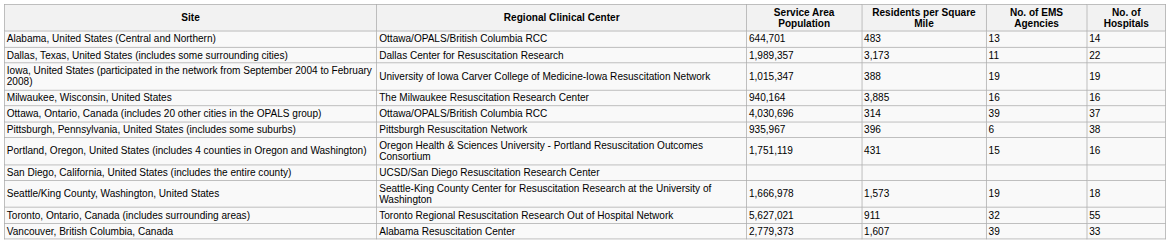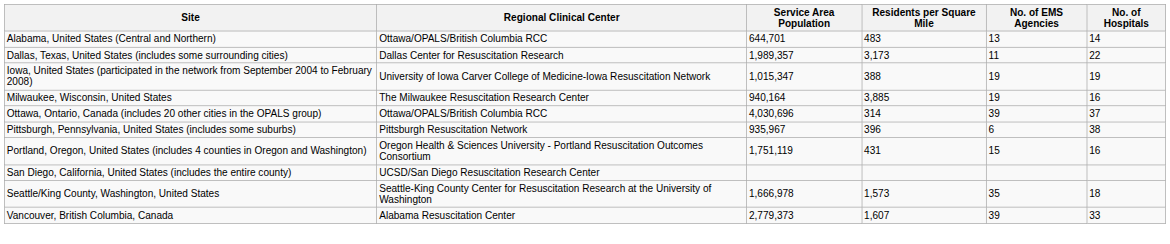 <table class="wikitable sortable" border="1" style="font-size:85%;">
 <tr>
 <th>Site</th>
 <th>Regional Clinical Center</th>
 <th>Service Area Population</th>
 <th>Residents per Square Mile</th>
 <th>No. of EMS Agencies</th>
 <th>No. of Hospitals</th>
 </tr>
 <tr>
 <td>Alabama, United States (Central and Northern)</td>
 <td>Ottawa/OPALS/British Columbia RCC</td>
 <td>644,701</td>
 <td>483</td>
 <td>13</td>
 <td>14</td>
 </tr>
 <tr>
 <td>Dallas, Texas, United States (includes some surrounding cities)</td>
 <td>Dallas Center for Resuscitation Research</td>
 <td>1,989,357</td>
 <td>3,173</td>
 <td>11</td>
 <td>22</td>
 </tr>
 <tr>
 <td>Iowa, United States (participated in the network from September 2004 to February 2008)</td>
 <td>University of Iowa Carver College of Medicine-Iowa Resuscitation Network</td>
 <td>1,015,347</td>
 <td>388</td>
 <td>19</td>
 <td>19</td>
 </tr>
 <tr>
 <td>Milwaukee, Wisconsin, United States</td>
 <td>The Milwaukee Resuscitation Research Center</td>
 <td>940,164</td>
 <td>3,885</td>
-<td>16</td>
+<td>19</td>
 <td>16</td>
 </tr>
 <tr>
 <td>Ottawa, Ontario, Canada (includes 20 other cities in the OPALS group)</td>
 <td>Ottawa/OPALS/British Columbia RCC</td>
 <td>4,030,696</td>
 <td>314</td>
 <td>39</td>
 <td>37</td>
 </tr>
 <tr>
 <td>Pittsburgh, Pennsylvania, United States (includes some suburbs)</td>
 <td>Pittsburgh Resuscitation Network</td>
 <td>935,967</td>
 <td>396</td>
 <td>6</td>
 <td>38</td>
 </tr>
 <tr>
 <td>Portland, Oregon, United States (includes 4 counties in Oregon and Washington)</td>
 <td>Oregon Health & Sciences University - Portland Resuscitation Outcomes Consortium</td>
 <td>1,751,119</td>
 <td>431</td>
 <td>15</td>
 <td>16</td>
 </tr>
 <tr>
 <td>San Diego, California, United States (includes the entire county)</td>
 <td>UCSD/San Diego Resuscitation Research Center</td>
 <td></td>
 <td></td>
 <td></td>
 <td></td>
 </tr>
 <tr>
 <td>Seattle/King County, Washington, United States</td>
 <td>Seattle-King County Center for Resuscitation Research at the University of Washington</td>
 <td>1,666,978</td>
 <td>1,573</td>
-<td>19</td>
+<td>35</td>
 <td>18</td>
-</tr>
-<tr>
-<td>Toronto, Ontario, Canada (includes surrounding areas)</td>
-<td>Toronto Regional Resuscitation Research Out of Hospital Network</td>
-<td>5,627,021</td>
-<td>911</td>
-<td>32</td>
-<td>55</td>
 </tr>
 <tr>
 <td>Vancouver, British Columbia, Canada</td>
 <td>Alabama Resuscitation Center</td>
 <td>2,779,373</td>
 <td>1,607</td>
 <td>39</td>
 <td>33</td>
 </tr>
 </table>
